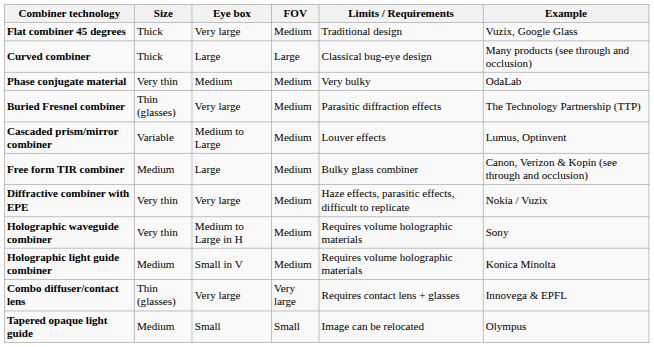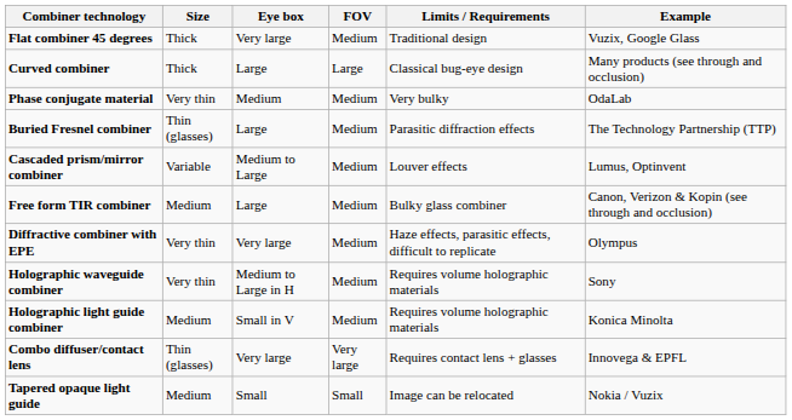 <table class="wikitable sortable" style="width:100%; font-size:95%;">
 <tr>
 <th>Combiner technology</th>
 <th>Size</th>
 <th>Eye box</th>
 <th>FOV</th>
 <th>Limits / Requirements</th>
 <th>Example</th>
 </tr>
 <tr>
 <td><strong>Flat combiner 45 degrees</strong></td>
 <td>Thick</td>
 <td>Very large</td>
 <td>Medium</td>
 <td>Traditional design</td>
 <td>Vuzix, Google Glass</td>
 </tr>
 <tr>
 <td><strong>Curved combiner</strong></td>
 <td>Thick</td>
 <td>Large</td>
 <td>Large</td>
 <td>Classical bug-eye design</td>
 <td>Many products (see through and occlusion)</td>
 </tr>
 <tr>
 <td><strong>Phase conjugate material</strong></td>
 <td>Very thin</td>
 <td>Medium</td>
 <td>Medium</td>
 <td>Very bulky</td>
 <td>OdaLab</td>
 </tr>
 <tr>
 <td><strong>Buried Fresnel combiner</strong></td>
 <td>Thin (glasses)</td>
-<td>Very large</td>
+<td>Large</td>
 <td>Medium</td>
 <td>Parasitic diffraction effects</td>
 <td>The Technology Partnership (TTP)</td>
 </tr>
 <tr>
 <td><strong>Cascaded prism/mirror combiner</strong></td>
 <td>Variable</td>
 <td>Medium to Large</td>
 <td>Medium</td>
 <td>Louver effects</td>
 <td>Lumus, Optinvent</td>
 </tr>
 <tr>
 <td><strong>Free form TIR combiner</strong></td>
 <td>Medium</td>
 <td>Large</td>
 <td>Medium</td>
 <td>Bulky glass combiner</td>
 <td>Canon, Verizon & Kopin (see through and occlusion)</td>
 </tr>
 <tr>
 <td><strong>Diffractive combiner with EPE</strong></td>
 <td>Very thin</td>
 <td>Very large</td>
 <td>Medium</td>
 <td>Haze effects, parasitic effects, difficult to replicate</td>
-<td>Nokia / Vuzix</td>
+<td>Olympus</td>
 </tr>
 <tr>
 <td><strong>Holographic waveguide combiner</strong></td>
 <td>Very thin</td>
 <td>Medium to Large in H</td>
 <td>Medium</td>
 <td>Requires volume holographic materials</td>
 <td>Sony</td>
 </tr>
 <tr>
 <td><strong>Holographic light guide combiner</strong></td>
 <td>Medium</td>
 <td>Small in V</td>
 <td>Medium</td>
 <td>Requires volume holographic materials</td>
 <td>Konica Minolta</td>
 </tr>
 <tr>
 <td><strong>Combo diffuser/contact lens</strong></td>
 <td>Thin (glasses)</td>
 <td>Very large</td>
 <td>Very large</td>
 <td>Requires contact lens + glasses</td>
 <td>Innovega & EPFL</td>
 </tr>
 <tr>
 <td><strong>Tapered opaque light guide</strong></td>
 <td>Medium</td>
 <td>Small</td>
 <td>Small</td>
 <td>Image can be relocated</td>
-<td>Olympus</td>
+<td>Nokia / Vuzix</td>
 </tr>
 </table>
